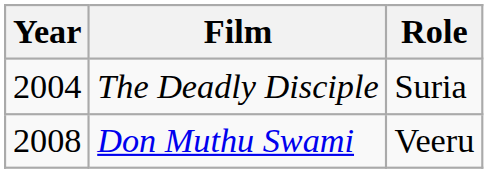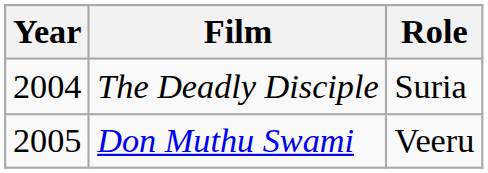 <table class="wikitable sortable">
 <tr>
 <th>Year</th>
 <th>Film</th>
 <th>Role</th>
 </tr>
 <tr>
 <td>2004</td>
 <td><em>The Deadly Disciple</em></td>
 <td>Suria</td>
 </tr>
 <tr>
-<td>2008</td>
+<td>2005</td>
 <td><em><a href='#'>Don Muthu Swami</a></em></td>
 <td>Veeru</td>
 </tr>
 </table>
